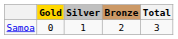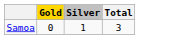 <table class="wikitable">
 <tr>
 <th></th>
 <th style="background-color:gold">Gold</th>
 <th style="background-color:silver">Silver</th>
-<th style="background-color:#CC9966">Bronze</th>
 <th>Total</th>
 </tr>
 <tr align="center">
 <td> <a href='#'>Samoa</a></td>
 <td>0</td>
 <td>1</td>
-<td>2</td>
 <td>3</td>
 </tr>
 </table>
